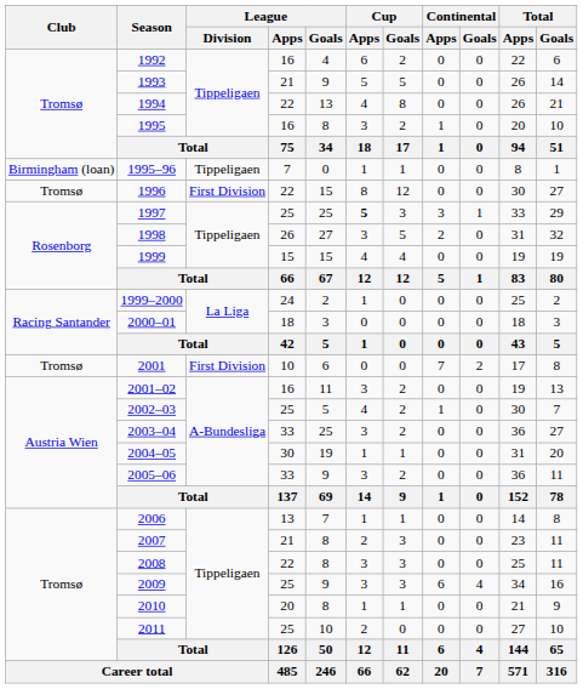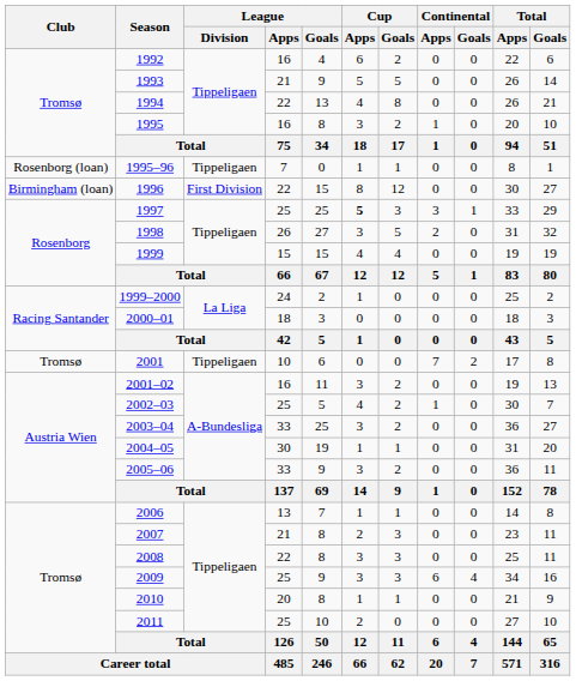 <table class="wikitable" style="text-align:center">
 <tr>
 <th rowspan="2">Club</th>
 <th rowspan="2">Season</th>
 <th colspan="3">League</th>
 <th colspan="2">Cup</th>
 <th colspan="2">Continental</th>
 <th colspan="2">Total</th>
 </tr>
 <tr>
 <th>Division</th>
 <th>Apps</th>
 <th>Goals</th>
 <th>Apps</th>
 <th>Goals</th>
 <th>Apps</th>
 <th>Goals</th>
 <th>Apps</th>
 <th>Goals</th>
 </tr>
 <tr>
 <td rowspan="5"><a href='#'>Tromsø</a></td>
 <td><a href='#'>1992</a></td>
 <td rowspan="4"><a href='#'>Tippeligaen</a></td>
 <td>16</td>
 <td>4</td>
 <td>6</td>
 <td>2</td>
 <td>0</td>
 <td>0</td>
 <td>22</td>
 <td>6</td>
 </tr>
 <tr>
 <td><a href='#'>1993</a></td>
 <td>21</td>
 <td>9</td>
 <td>5</td>
 <td>5</td>
 <td>0</td>
 <td>0</td>
 <td>26</td>
 <td>14</td>
 </tr>
 <tr>
 <td><a href='#'>1994</a></td>
 <td>22</td>
 <td>13</td>
 <td>4</td>
 <td>8</td>
 <td>0</td>
 <td>0</td>
 <td>26</td>
 <td>21</td>
 </tr>
 <tr>
 <td><a href='#'>1995</a></td>
 <td>16</td>
 <td>8</td>
 <td>3</td>
 <td>2</td>
 <td>1</td>
 <td>0</td>
 <td>20</td>
 <td>10</td>
 </tr>
 <tr>
 <th colspan="2">Total</th>
 <th>75</th>
 <th>34</th>
 <th>18</th>
 <th>17</th>
 <th>1</th>
 <th>0</th>
 <th>94</th>
 <th>51</th>
 </tr>
 <tr>
-<td><a href='#'>Birmingham</a> (loan)</td>
+<td>Rosenborg (loan)</td>
 <td><a href='#'>1995–96</a></td>
 <td>Tippeligaen</td>
 <td>7</td>
 <td>0</td>
 <td>1</td>
 <td>1</td>
 <td>0</td>
 <td>0</td>
 <td>8</td>
 <td>1</td>
 </tr>
 <tr>
-<td>Tromsø</td>
+<td><a href='#'>Birmingham</a> (loan)</td>
 <td><a href='#'>1996</a></td>
 <td><a href='#'>First Division</a></td>
 <td>22</td>
 <td>15</td>
 <td>8</td>
 <td>12</td>
 <td>0</td>
 <td>0</td>
 <td>30</td>
 <td>27</td>
 </tr>
 <tr>
 <td rowspan="4"><a href='#'>Rosenborg</a></td>
 <td><a href='#'>1997</a></td>
 <td rowspan="3">Tippeligaen</td>
 <td>25</td>
 <td>25</td>
 <td><strong>5</strong></td>
 <td>3</td>
 <td>3</td>
 <td>1</td>
 <td>33</td>
 <td>29</td>
 </tr>
 <tr>
 <td><a href='#'>1998</a></td>
 <td>26</td>
 <td>27</td>
 <td>3</td>
 <td>5</td>
 <td>2</td>
 <td>0</td>
 <td>31</td>
 <td>32</td>
 </tr>
 <tr>
 <td><a href='#'>1999</a></td>
 <td>15</td>
 <td>15</td>
 <td>4</td>
 <td>4</td>
 <td>0</td>
 <td>0</td>
 <td>19</td>
 <td>19</td>
 </tr>
 <tr>
 <th colspan="2">Total</th>
 <th>66</th>
 <th>67</th>
 <th>12</th>
 <th>12</th>
 <th>5</th>
 <th>1</th>
 <th>83</th>
 <th>80</th>
 </tr>
 <tr>
 <td rowspan="3"><a href='#'>Racing Santander</a></td>
 <td><a href='#'>1999–2000</a></td>
 <td rowspan="2"><a href='#'>La Liga</a></td>
 <td>24</td>
 <td>2</td>
 <td>1</td>
 <td>0</td>
 <td>0</td>
 <td>0</td>
 <td>25</td>
 <td>2</td>
 </tr>
 <tr>
 <td><a href='#'>2000–01</a></td>
 <td>18</td>
 <td>3</td>
 <td>0</td>
 <td>0</td>
 <td>0</td>
 <td>0</td>
 <td>18</td>
 <td>3</td>
 </tr>
 <tr>
 <th colspan="2">Total</th>
 <th>42</th>
 <th>5</th>
 <th>1</th>
 <th>0</th>
 <th>0</th>
 <th>0</th>
 <th>43</th>
 <th>5</th>
 </tr>
 <tr>
 <td>Tromsø</td>
 <td><a href='#'>2001</a></td>
-<td><a href='#'>First Division</a></td>
+<td>Tippeligaen</td>
 <td>10</td>
 <td>6</td>
 <td>0</td>
 <td>0</td>
 <td>7</td>
 <td>2</td>
 <td>17</td>
 <td>8</td>
 </tr>
 <tr>
 <td rowspan="6"><a href='#'>Austria Wien</a></td>
 <td><a href='#'>2001–02</a></td>
 <td rowspan="5"><a href='#'>A-Bundesliga</a></td>
 <td>16</td>
 <td>11</td>
 <td>3</td>
 <td>2</td>
 <td>0</td>
 <td>0</td>
 <td>19</td>
 <td>13</td>
 </tr>
 <tr>
 <td><a href='#'>2002–03</a></td>
 <td>25</td>
 <td>5</td>
 <td>4</td>
 <td>2</td>
 <td>1</td>
 <td>0</td>
 <td>30</td>
 <td>7</td>
 </tr>
 <tr>
 <td><a href='#'>2003–04</a></td>
 <td>33</td>
 <td>25</td>
 <td>3</td>
 <td>2</td>
 <td>0</td>
 <td>0</td>
 <td>36</td>
 <td>27</td>
 </tr>
 <tr>
 <td><a href='#'>2004–05</a></td>
 <td>30</td>
 <td>19</td>
 <td>1</td>
 <td>1</td>
 <td>0</td>
 <td>0</td>
 <td>31</td>
 <td>20</td>
 </tr>
 <tr>
 <td><a href='#'>2005–06</a></td>
 <td>33</td>
 <td>9</td>
 <td>3</td>
 <td>2</td>
 <td>0</td>
 <td>0</td>
 <td>36</td>
 <td>11</td>
 </tr>
 <tr>
 <th colspan="2">Total</th>
 <th>137</th>
 <th>69</th>
 <th>14</th>
 <th>9</th>
 <th>1</th>
 <th>0</th>
 <th>152</th>
 <th>78</th>
 </tr>
 <tr>
 <td rowspan="7">Tromsø</td>
 <td><a href='#'>2006</a></td>
 <td rowspan="6">Tippeligaen</td>
 <td>13</td>
 <td>7</td>
 <td>1</td>
 <td>1</td>
 <td>0</td>
 <td>0</td>
 <td>14</td>
 <td>8</td>
 </tr>
 <tr>
 <td><a href='#'>2007</a></td>
 <td>21</td>
 <td>8</td>
 <td>2</td>
 <td>3</td>
 <td>0</td>
 <td>0</td>
 <td>23</td>
 <td>11</td>
 </tr>
 <tr>
 <td><a href='#'>2008</a></td>
 <td>22</td>
 <td>8</td>
 <td>3</td>
 <td>3</td>
 <td>0</td>
 <td>0</td>
 <td>25</td>
 <td>11</td>
 </tr>
 <tr>
 <td><a href='#'>2009</a></td>
 <td>25</td>
 <td>9</td>
 <td>3</td>
 <td>3</td>
 <td>6</td>
 <td>4</td>
 <td>34</td>
 <td>16</td>
 </tr>
 <tr>
 <td><a href='#'>2010</a></td>
 <td>20</td>
 <td>8</td>
 <td>1</td>
 <td>1</td>
 <td>0</td>
 <td>0</td>
 <td>21</td>
 <td>9</td>
 </tr>
 <tr>
 <td><a href='#'>2011</a></td>
 <td>25</td>
 <td>10</td>
 <td>2</td>
 <td>0</td>
 <td>0</td>
 <td>0</td>
 <td>27</td>
 <td>10</td>
 </tr>
 <tr>
 <th colspan="2">Total</th>
 <th>126</th>
 <th>50</th>
 <th>12</th>
 <th>11</th>
 <th>6</th>
 <th>4</th>
 <th>144</th>
 <th>65</th>
 </tr>
 <tr>
 <th colspan="3">Career total</th>
 <th>485</th>
 <th>246</th>
 <th>66</th>
 <th>62</th>
 <th>20</th>
 <th>7</th>
 <th>571</th>
 <th>316</th>
 </tr>
 </table>
